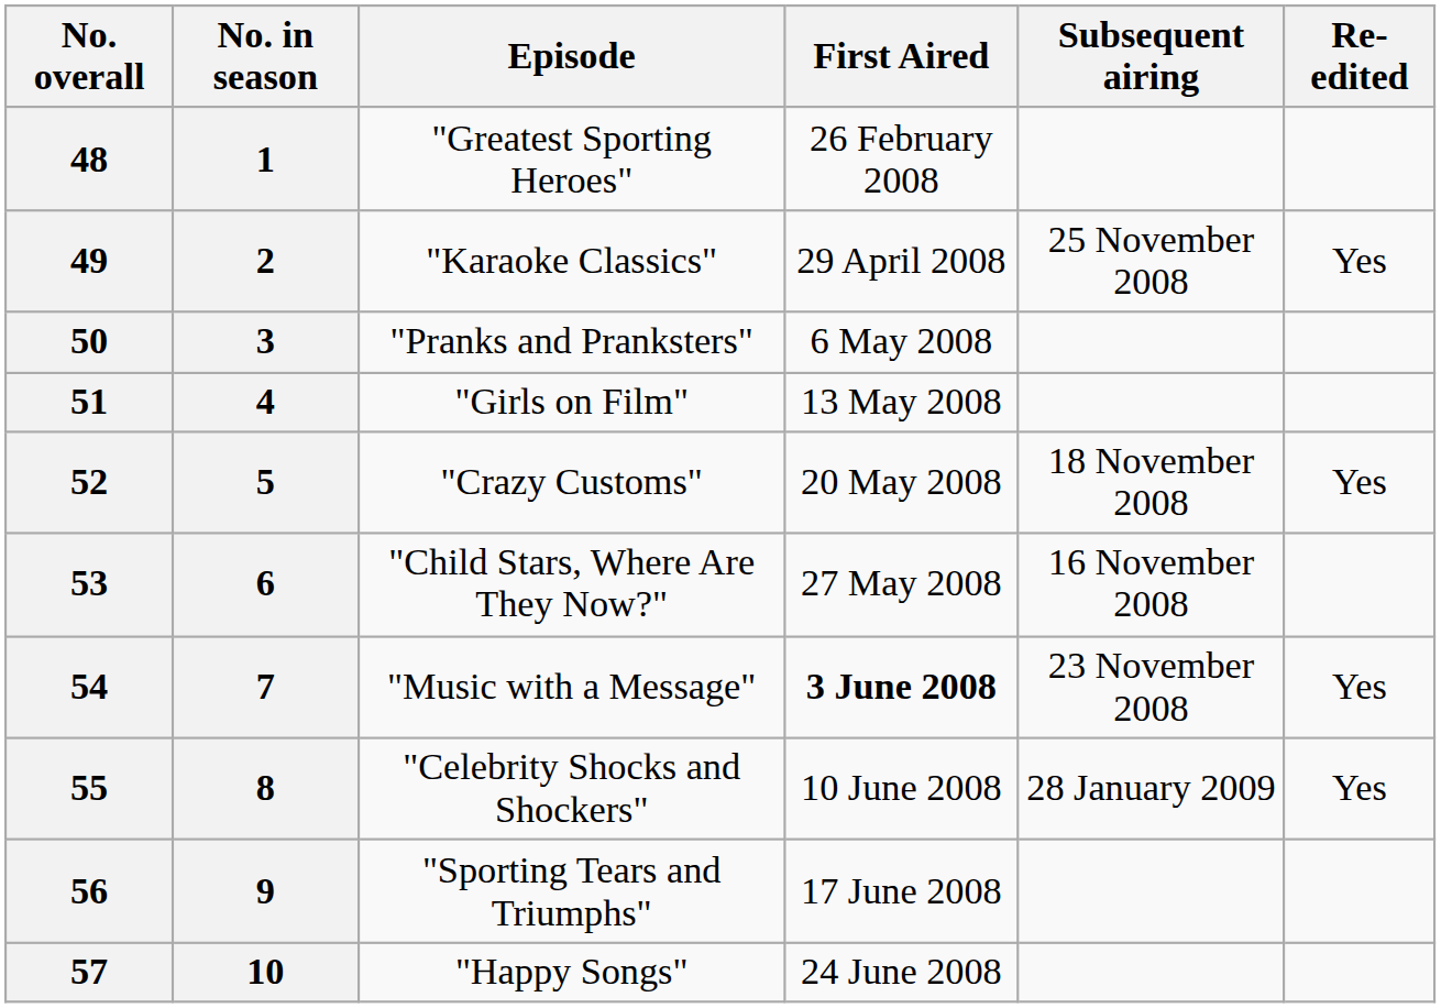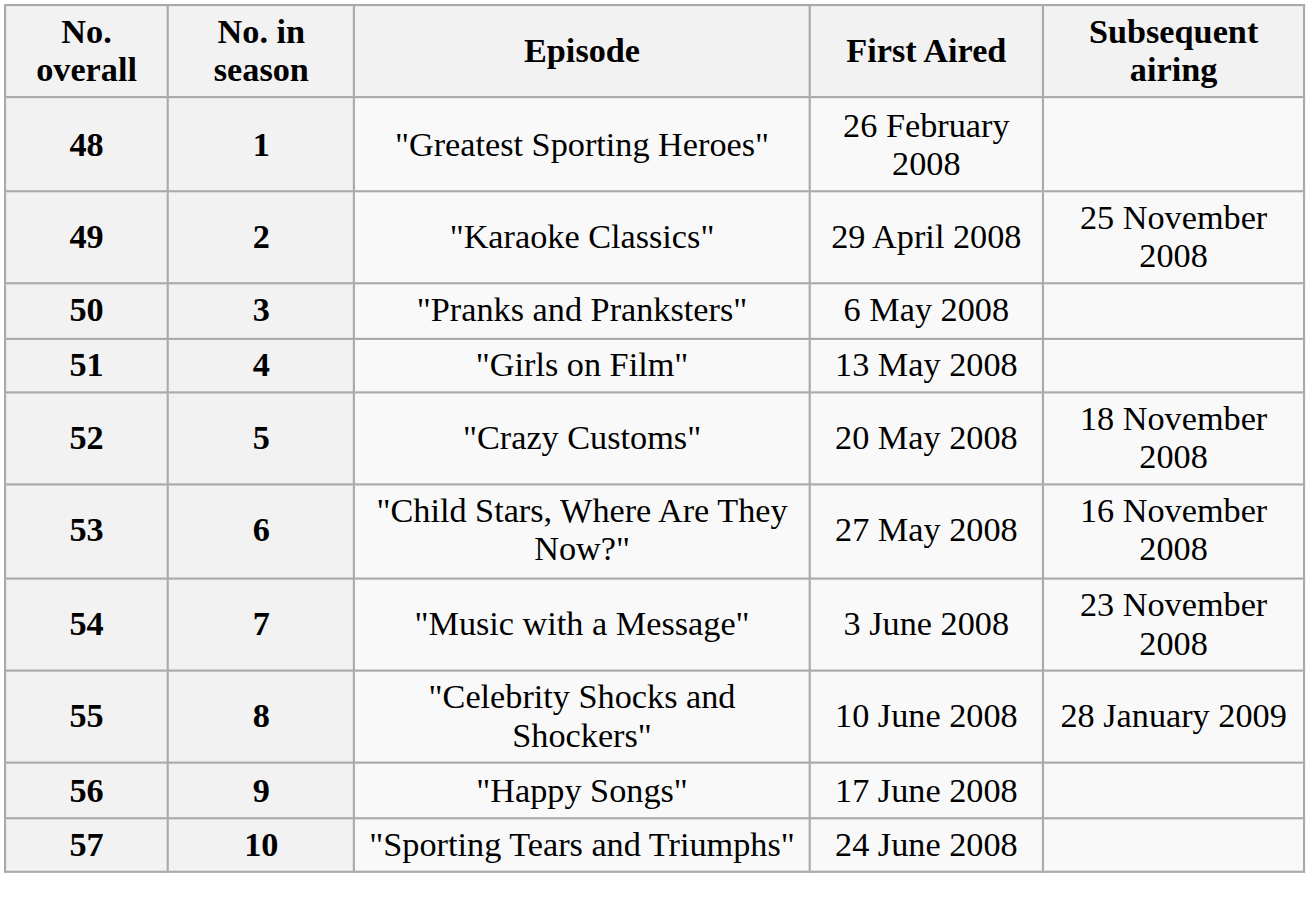 <table class="wikitable plainrowheaders" style="text-align:center;">
 <tr>
 <th>No. overall</th>
 <th>No. in season</th>
 <th>Episode</th>
 <th>First Aired</th>
 <th>Subsequent airing</th>
-<th>Re-edited</th>
 </tr>
 <tr>
 <th>48</th>
 <th>1</th>
 <td>"Greatest Sporting Heroes"</td>
 <td>26 February 2008</td>
-<td></td>
 <td></td>
 </tr>
 <tr>
 <th>49</th>
 <th>2</th>
 <td>"Karaoke Classics"</td>
 <td>29 April 2008</td>
 <td>25 November 2008</td>
-<td>Yes</td>
 </tr>
 <tr>
 <th>50</th>
 <th>3</th>
 <td>"Pranks and Pranksters"</td>
 <td>6 May 2008</td>
-<td></td>
 <td></td>
 </tr>
 <tr>
 <th>51</th>
 <th>4</th>
 <td>"Girls on Film"</td>
 <td>13 May 2008</td>
 <td></td>
-<td></td>
 </tr>
 <tr>
 <th>52</th>
 <th>5</th>
 <td>"Crazy Customs"</td>
 <td>20 May 2008</td>
 <td>18 November 2008</td>
-<td>Yes</td>
 </tr>
 <tr>
 <th>53</th>
 <th>6</th>
 <td>"Child Stars, Where Are They Now?"</td>
 <td>27 May 2008</td>
 <td>16 November 2008</td>
-<td></td>
 </tr>
 <tr>
 <th>54</th>
 <th>7</th>
 <td>"Music with a Message"</td>
-<td><strong>3 June 2008</strong></td>
+<td>3 June 2008</td>
 <td>23 November 2008</td>
-<td>Yes</td>
 </tr>
 <tr>
 <th>55</th>
 <th>8</th>
 <td>"Celebrity Shocks and Shockers"</td>
 <td>10 June 2008</td>
 <td>28 January 2009</td>
-<td>Yes</td>
 </tr>
 <tr>
 <th>56</th>
 <th>9</th>
-<td>"Sporting Tears and Triumphs"</td>
+<td>"Happy Songs"</td>
 <td>17 June 2008</td>
-<td></td>
 <td></td>
 </tr>
 <tr>
 <th>57</th>
 <th>10</th>
-<td>"Happy Songs"</td>
+<td>"Sporting Tears and Triumphs"</td>
 <td>24 June 2008</td>
-<td></td>
 <td></td>
 </tr>
 </table>
